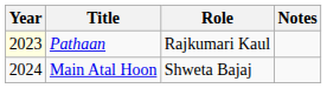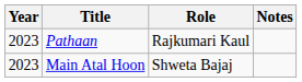 <table class="wikitable sortable">
 <tr>
 <th>Year</th>
 <th>Title</th>
 <th>Role</th>
 <th>Notes</th>
 </tr>
 <tr>
-<td style="background: lightyellow;">2023</td>
+<td>2023</td>
 <td><em><a href='#'>Pathaan</a></td>
 <td>Rajkumari Kaul</td>
 <td></td>
 </tr>
 <tr>
-<td>2024</td>
+<td>2023</td>
 <td></em><a href='#'>Main Atal Hoon</a><em></td>
 <td>Shweta Bajaj</td>
 </tr>
 </table>
